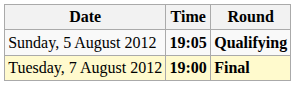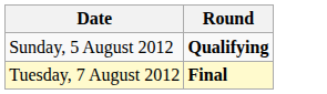 <table class="wikitable">
 <tr>
 <th>Date</th>
-<th>Time</th>
 <th>Round</th>
 </tr>
 <tr>
 <td>Sunday, 5 August 2012</td>
-<td><strong>19:05</strong></td>
 <td><strong>Qualifying</strong></td>
 </tr>
 <tr style=background:lemonchiffon>
 <td>Tuesday, 7 August 2012</td>
-<td><strong>19:00</strong></td>
 <td><strong>Final</strong></td>
 </tr>
 </table>
